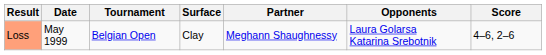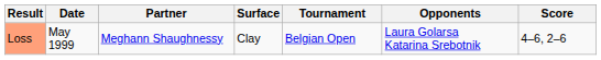 <table class="sortable wikitable">
 <tr>
 <th style="width:40px">Result</th>
 <th style="width:65px">Date</th>
+<th style="width:180px">Partner</th>
+<th style="width:50px">Surface</th>
 <th style="width:130px">Tournament</th>
-<th style="width:50px">Surface</th>
-<th style="width:180px">Partner</th>
 <th style="width:180px">Opponents</th>
 <th style="width:100px" class="unsortable">Score</th>
 </tr>
 <tr>
 <td style="background:#ffa07a;">Loss</td>
 <td>May 1999</td>
+<td> <a href='#'>Meghann Shaughnessy</a></td>
+<td>Clay</td>
 <td><a href='#'>Belgian Open</a></td>
-<td>Clay</td>
-<td> <a href='#'>Meghann Shaughnessy</a></td>
 <td> <a href='#'>Laura Golarsa</a> <br>  <a href='#'>Katarina Srebotnik</a></td>
 <td>4–6, 2–6</td>
 </tr>
 </table>
